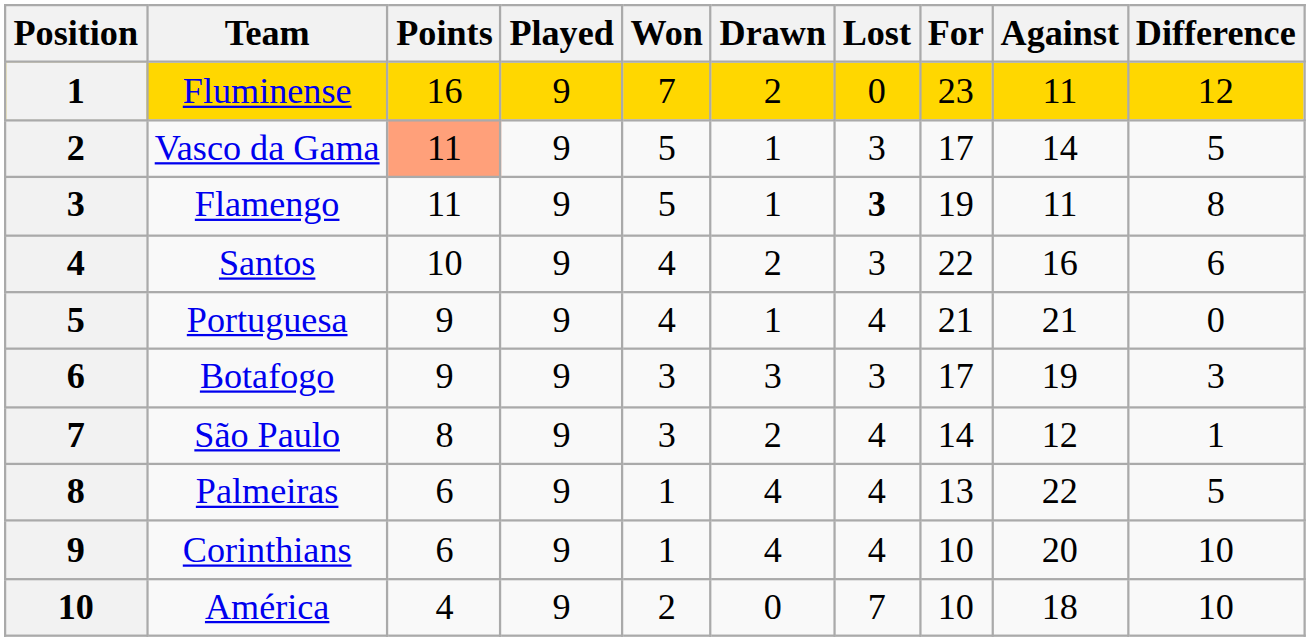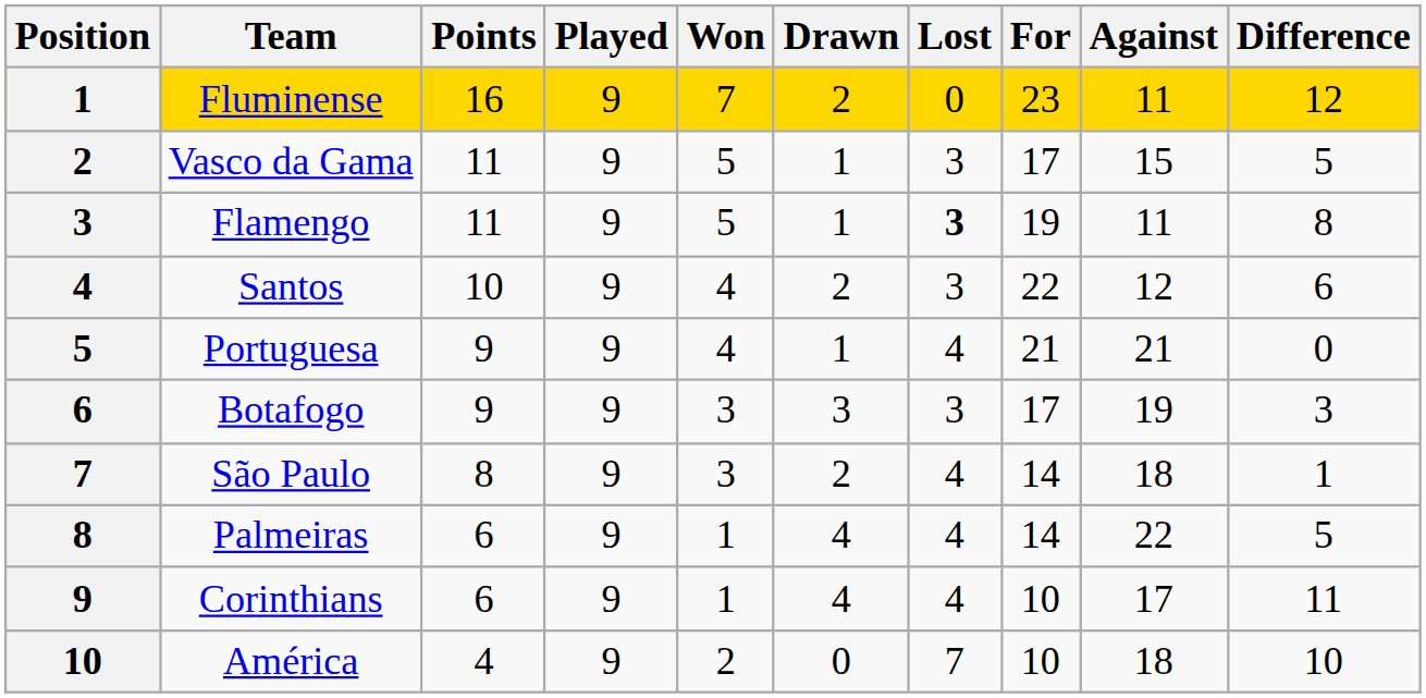 <table class="wikitable" style="text-align:center">
 <tr>
 <th>Position</th>
 <th>Team</th>
 <th>Points</th>
 <th>Played</th>
 <th>Won</th>
 <th>Drawn</th>
 <th>Lost</th>
 <th>For</th>
 <th>Against</th>
 <th>Difference</th>
 </tr>
 <tr style="background: gold;">
 <th>1</th>
 <td><a href='#'>Fluminense</a></td>
 <td>16</td>
 <td>9</td>
 <td>7</td>
 <td>2</td>
 <td>0</td>
 <td>23</td>
 <td>11</td>
 <td>12</td>
 </tr>
 <tr>
 <th>2</th>
 <td><a href='#'>Vasco da Gama</a></td>
-<td style="background: lightsalmon;">11</td>
+<td>11</td>
 <td>9</td>
 <td>5</td>
 <td>1</td>
 <td>3</td>
 <td>17</td>
-<td>14</td>
+<td>15</td>
 <td>5</td>
 </tr>
 <tr>
 <th>3</th>
 <td><a href='#'>Flamengo</a></td>
 <td>11</td>
 <td>9</td>
 <td>5</td>
 <td>1</td>
 <td><strong>3</strong></td>
 <td>19</td>
 <td>11</td>
 <td>8</td>
 </tr>
 <tr>
 <th>4</th>
 <td><a href='#'>Santos</a></td>
 <td>10</td>
 <td>9</td>
 <td>4</td>
 <td>2</td>
 <td>3</td>
 <td>22</td>
-<td>16</td>
+<td>12</td>
 <td>6</td>
 </tr>
 <tr>
 <th>5</th>
 <td><a href='#'>Portuguesa</a></td>
 <td>9</td>
 <td>9</td>
 <td>4</td>
 <td>1</td>
 <td>4</td>
 <td>21</td>
 <td>21</td>
 <td>0</td>
 </tr>
 <tr>
 <th>6</th>
 <td><a href='#'>Botafogo</a></td>
 <td>9</td>
 <td>9</td>
 <td>3</td>
 <td>3</td>
 <td>3</td>
 <td>17</td>
 <td>19</td>
 <td>3</td>
 </tr>
 <tr>
 <th>7</th>
 <td><a href='#'>São Paulo</a></td>
 <td>8</td>
 <td>9</td>
 <td>3</td>
 <td>2</td>
 <td>4</td>
 <td>14</td>
-<td>12</td>
+<td>18</td>
 <td>1</td>
 </tr>
 <tr>
 <th>8</th>
 <td><a href='#'>Palmeiras</a></td>
 <td>6</td>
 <td>9</td>
 <td>1</td>
 <td>4</td>
 <td>4</td>
-<td>13</td>
+<td>14</td>
 <td>22</td>
 <td>5</td>
 </tr>
 <tr>
 <th>9</th>
 <td><a href='#'>Corinthians</a></td>
 <td>6</td>
 <td>9</td>
 <td>1</td>
 <td>4</td>
 <td>4</td>
 <td>10</td>
-<td>20</td>
-<td>10</td>
+<td>17</td>
+<td>11</td>
 </tr>
 <tr>
 <th>10</th>
 <td><a href='#'>América</a></td>
 <td>4</td>
 <td>9</td>
 <td>2</td>
 <td>0</td>
 <td>7</td>
 <td>10</td>
 <td>18</td>
 <td>10</td>
 </tr>
 </table>
